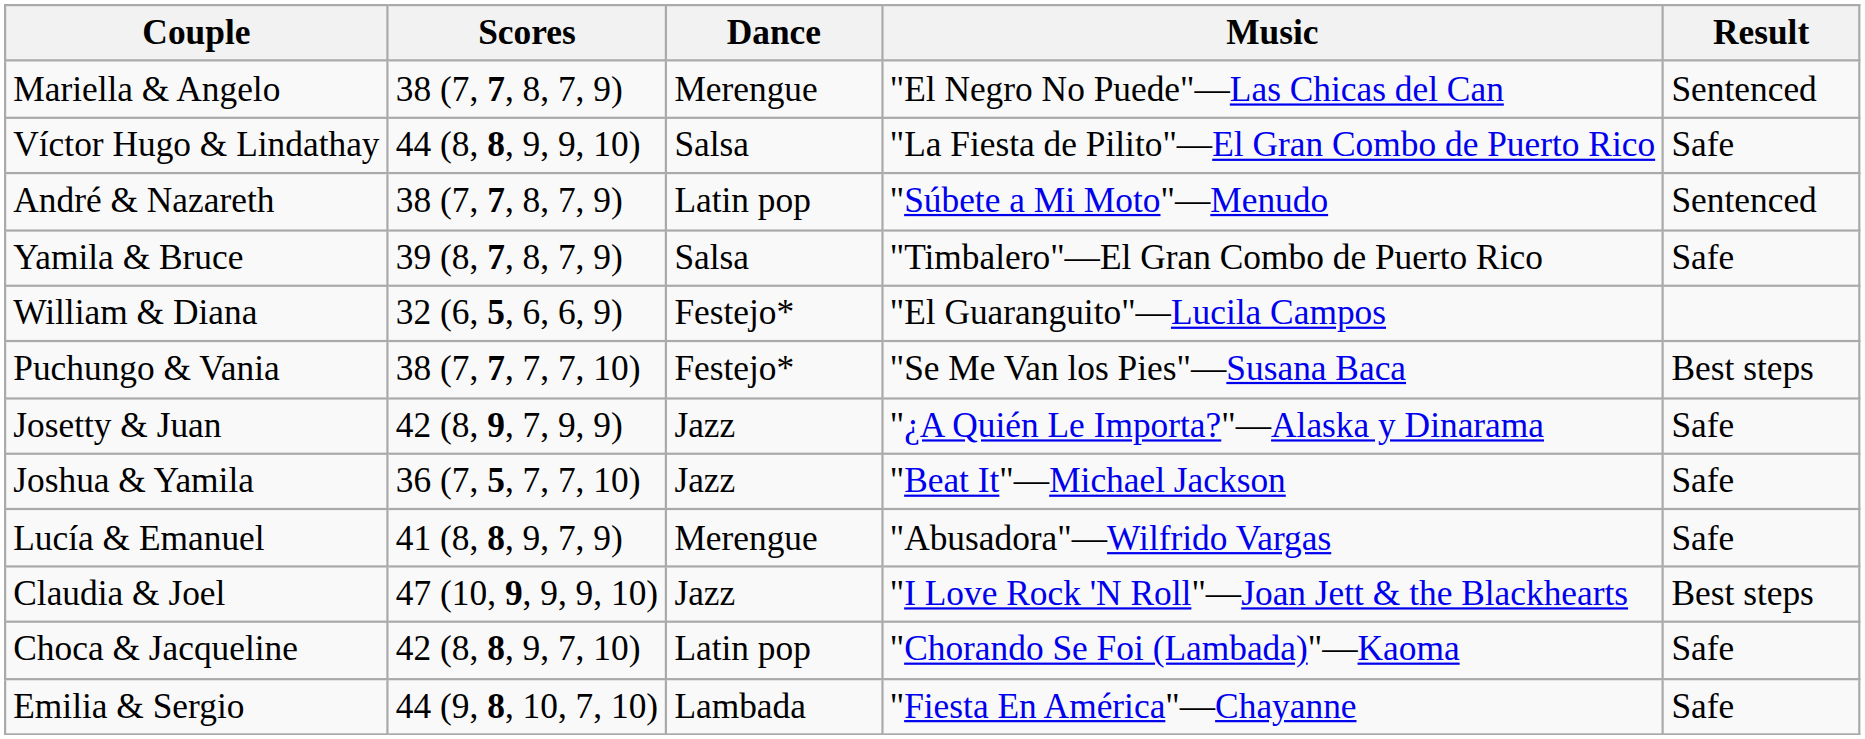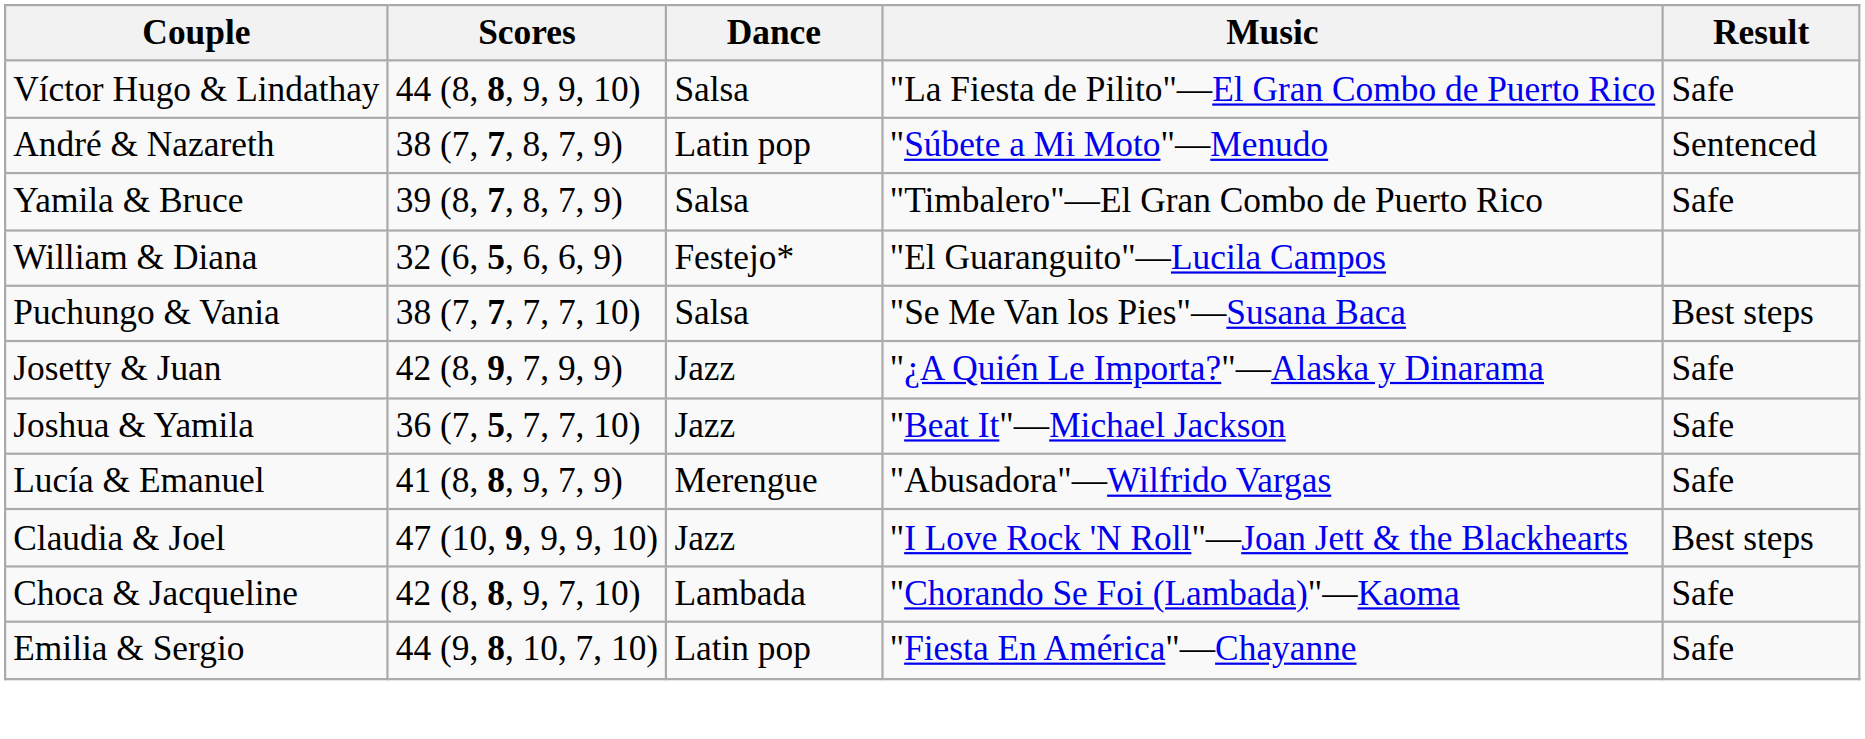 <table class="wikitable sortable" style="width:95%; white-space:nowrap">
 <tr>
 <th style="width:15%;">Couple</th>
 <th style="width:14%;">Scores</th>
 <th style="width:14%;">Dance</th>
 <th style="width:40%;">Music</th>
 <th style="width:12%;">Result</th>
-</tr>
-<tr>
-<td>Mariella & Angelo</td>
-<td>38 (7, <strong>7</strong>, 8, 7, 9)</td>
-<td>Merengue</td>
-<td>"El Negro No Puede"—<a href='#'>Las Chicas del Can</a></td>
-<td>Sentenced</td>
 </tr>
 <tr>
 <td>Víctor Hugo & Lindathay</td>
 <td>44 (8, <strong>8</strong>, 9, 9, 10)</td>
 <td>Salsa</td>
 <td>"La Fiesta de Pilito"—<a href='#'>El Gran Combo de Puerto Rico</a></td>
 <td>Safe</td>
 </tr>
 <tr>
 <td>André & Nazareth</td>
 <td>38 (7, <strong>7</strong>, 8, 7, 9)</td>
 <td>Latin pop</td>
 <td>"<a href='#'>Súbete a Mi Moto</a>"—<a href='#'>Menudo</a></td>
 <td>Sentenced</td>
 </tr>
 <tr>
 <td>Yamila & Bruce</td>
 <td>39 (8, <strong>7</strong>, 8, 7, 9)</td>
 <td>Salsa</td>
 <td>"Timbalero"—El Gran Combo de Puerto Rico</td>
 <td>Safe</td>
 </tr>
 <tr>
 <td>William & Diana</td>
 <td>32 (6, <strong>5</strong>, 6, 6, 9)</td>
 <td>Festejo*</td>
 <td>"El Guaranguito"—<a href='#'>Lucila Campos</a></td>
 <td></td>
 </tr>
 <tr>
 <td>Puchungo & Vania</td>
 <td>38 (7, <strong>7</strong>, 7, 7, 10)</td>
-<td>Festejo*</td>
+<td>Salsa</td>
 <td>"Se Me Van los Pies"—<a href='#'>Susana Baca</a></td>
 <td>Best steps</td>
 </tr>
 <tr>
 <td>Josetty & Juan</td>
 <td>42 (8, <strong>9</strong>, 7, 9, 9)</td>
 <td>Jazz</td>
 <td>"<a href='#'>¿A Quién Le Importa?</a>"—<a href='#'>Alaska y Dinarama</a></td>
 <td>Safe</td>
 </tr>
 <tr>
 <td>Joshua & Yamila</td>
 <td>36 (7, <strong>5</strong>, 7, 7, 10)</td>
 <td>Jazz</td>
 <td>"<a href='#'>Beat It</a>"—<a href='#'>Michael Jackson</a></td>
 <td>Safe</td>
 </tr>
 <tr>
 <td>Lucía & Emanuel</td>
 <td>41 (8, <strong>8</strong>, 9, 7, 9)</td>
 <td>Merengue</td>
 <td>"Abusadora"—<a href='#'>Wilfrido Vargas</a></td>
 <td>Safe</td>
 </tr>
 <tr>
 <td>Claudia & Joel</td>
 <td>47 (10, <strong>9</strong>, 9, 9, 10)</td>
 <td>Jazz</td>
 <td>"<a href='#'>I Love Rock 'N Roll</a>"—<a href='#'>Joan Jett & the Blackhearts</a></td>
 <td>Best steps</td>
 </tr>
 <tr>
 <td>Choca & Jacqueline</td>
 <td>42 (8, <strong>8</strong>, 9, 7, 10)</td>
-<td>Latin pop</td>
+<td>Lambada</td>
 <td>"<a href='#'>Chorando Se Foi (Lambada)</a>"—<a href='#'>Kaoma</a></td>
 <td>Safe</td>
 </tr>
 <tr>
 <td>Emilia & Sergio</td>
 <td>44 (9, <strong>8</strong>, 10, 7, 10)</td>
-<td>Lambada</td>
+<td>Latin pop</td>
 <td>"<a href='#'>Fiesta En América</a>"—<a href='#'>Chayanne</a></td>
 <td>Safe</td>
 </tr>
 </table>
